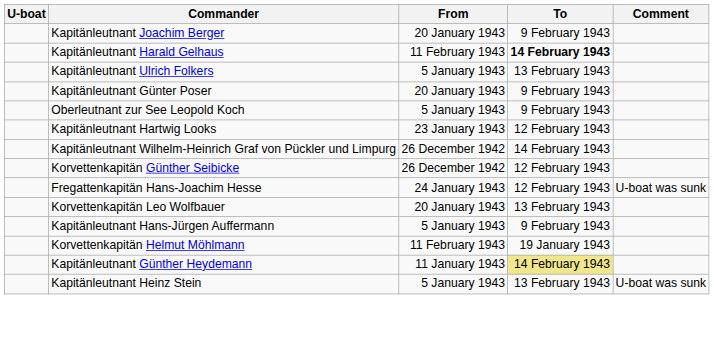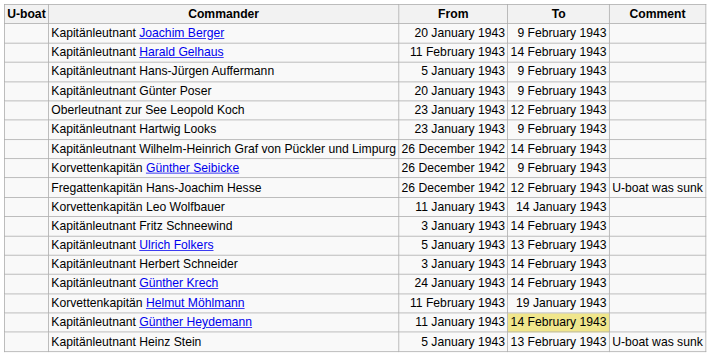 <table class="wikitable">
 <tr>
 <th>U-boat</th>
 <th>Commander</th>
 <th>From</th>
 <th>To</th>
 <th>Comment</th>
 </tr>
 <tr>
 <td align="center"></td>
 <td align="left">Kapitänleutnant <a href='#'>Joachim Berger</a></td>
 <td align="right">20 January 1943</td>
 <td align="right">9 February 1943</td>
 <td align="left"></td>
 </tr>
 <tr>
 <td align="center"></td>
 <td align="left">Kapitänleutnant <a href='#'>Harald Gelhaus</a></td>
 <td align="right">11 February 1943</td>
-<td align="right"><strong>14 February 1943</strong></td>
+<td align="right">14 February 1943</td>
 <td align="left"></td>
 </tr>
 <tr>
 <td align="center"></td>
-<td align="left">Kapitänleutnant <a href='#'>Ulrich Folkers</a></td>
+<td align="left">Kapitänleutnant Hans-Jürgen Auffermann</td>
 <td align="right">5 January 1943</td>
-<td align="right">13 February 1943</td>
+<td align="right">9 February 1943</td>
 <td align="left"></td>
 </tr>
 <tr>
 <td align="center"></td>
 <td align="left">Kapitänleutnant Günter Poser</td>
 <td align="right">20 January 1943</td>
 <td align="right">9 February 1943</td>
 <td align="left"></td>
 </tr>
 <tr>
 <td align="center"></td>
 <td align="left">Oberleutnant zur See Leopold Koch</td>
-<td align="right">5 January 1943</td>
-<td align="right">9 February 1943</td>
+<td align="right">23 January 1943</td>
+<td align="right">12 February 1943</td>
 <td align="left"></td>
 </tr>
 <tr>
 <td align="center"></td>
 <td align="left">Kapitänleutnant Hartwig Looks</td>
 <td align="right">23 January 1943</td>
-<td align="right">12 February 1943</td>
+<td align="right">9 February 1943</td>
 <td align="left"></td>
 </tr>
 <tr>
 <td align="center"></td>
 <td align="left">Kapitänleutnant Wilhelm-Heinrich Graf von Pückler und Limpurg</td>
 <td align="right">26 December 1942</td>
 <td align="right">14 February 1943</td>
 <td align="left"></td>
 </tr>
 <tr>
 <td align="center"></td>
 <td align="left">Korvettenkapitän <a href='#'>Günther Seibicke</a></td>
 <td align="right">26 December 1942</td>
-<td align="right">12 February 1943</td>
+<td align="right">9 February 1943</td>
 <td align="left"></td>
 </tr>
 <tr>
 <td align="center"></td>
 <td align="left">Fregattenkapitän Hans-Joachim Hesse</td>
-<td align="right">24 January 1943</td>
+<td align="right">26 December 1942</td>
 <td align="right">12 February 1943</td>
 <td align="left">U-boat was sunk</td>
 </tr>
 <tr>
 <td align="center"></td>
 <td align="left">Korvettenkapitän Leo Wolfbauer</td>
-<td align="right">20 January 1943</td>
+<td align="right">11 January 1943</td>
+<td align="right">14 January 1943</td>
+<td align="left"></td>
+</tr>
+<tr>
+<td align="center"></td>
+<td align="left">Kapitänleutnant Fritz Schneewind</td>
+<td align="right">3 January 1943</td>
+<td align="right">14 February 1943</td>
+<td align="left"></td>
+</tr>
+<tr>
+<td align="center"></td>
+<td align="left">Kapitänleutnant <a href='#'>Ulrich Folkers</a></td>
+<td align="right">5 January 1943</td>
 <td align="right">13 February 1943</td>
 <td align="left"></td>
 </tr>
 <tr>
 <td align="center"></td>
-<td align="left">Kapitänleutnant Hans-Jürgen Auffermann</td>
-<td align="right">5 January 1943</td>
-<td align="right">9 February 1943</td>
+<td align="left">Kapitänleutnant Herbert Schneider</td>
+<td align="right">3 January 1943</td>
+<td align="right">14 February 1943</td>
+<td align="left"></td>
+</tr>
+<tr>
+<td align="center"></td>
+<td align="left">Kapitänleutnant <a href='#'>Günther Krech</a></td>
+<td align="right">24 January 1943</td>
+<td align="right">14 February 1943</td>
 <td align="left"></td>
 </tr>
 <tr>
 <td align="center"></td>
 <td align="left">Korvettenkapitän <a href='#'>Helmut Möhlmann</a></td>
 <td align="right">11 February 1943</td>
 <td align="right">19 January 1943</td>
 <td align="left"></td>
 </tr>
 <tr>
 <td align="center"></td>
 <td align="left">Kapitänleutnant <a href='#'>Günther Heydemann</a></td>
 <td align="right">11 January 1943</td>
 <td align="right" style="background: khaki;">14 February 1943</td>
 <td align="left"></td>
 </tr>
 <tr>
 <td align="center"></td>
 <td align="left">Kapitänleutnant Heinz Stein</td>
 <td align="right">5 January 1943</td>
 <td align="right">13 February 1943</td>
 <td align="left">U-boat was sunk</td>
 </tr>
 </table>
